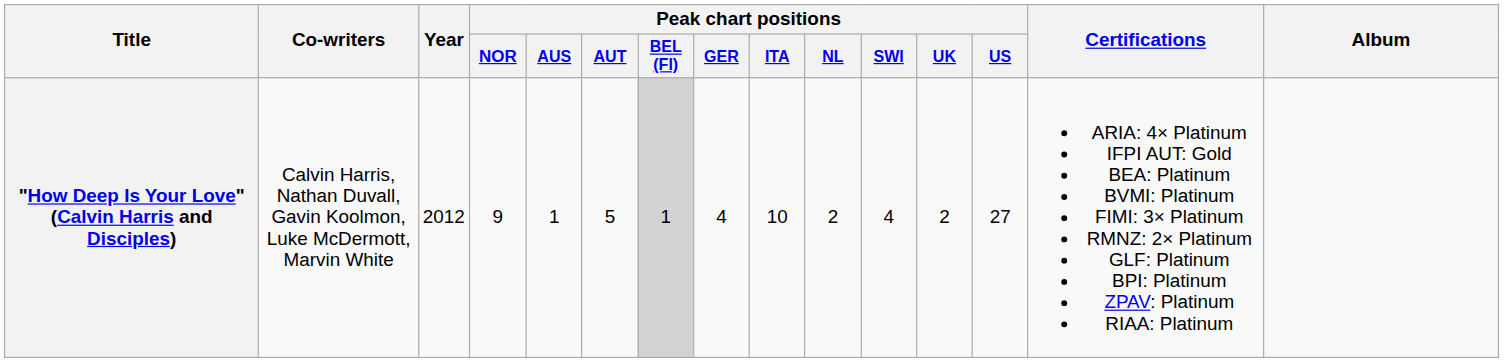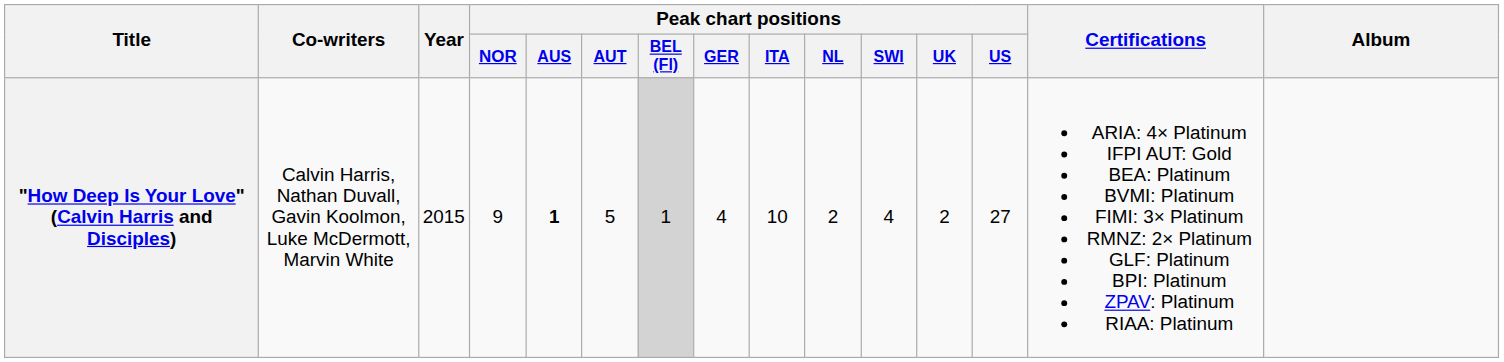 <table class="wikitable plainrowheaders" style="text-align:center;" border="1">
 <tr>
 <th scope="col" rowspan="2" style="width:13em;">Title</th>
 <th scope="col" rowspan="2" style="width:8em;">Co-writers</th>
 <th scope="col" rowspan="2" style="width:1em;">Year</th>
 <th scope="col" colspan="10">Peak chart positions</th>
 <th scope="col" rowspan="2" style="width:12em;"><a href='#'>Certifications</a></th>
 <th scope="col" rowspan="2" style="width:12em;">Album</th>
 </tr>
 <tr>
 <th scope="col" style="width:2.9em;font-size:90%;"><a href='#'>NOR</a></th>
 <th scope="col" style="width:3em;font-size:85%;"><a href='#'>AUS</a></th>
 <th scope="col" style="width:3em;font-size:85%;"><a href='#'>AUT</a></th>
 <th scope="col" style="width:3em;font-size:85%;"><a href='#'>BEL (Fl)</a></th>
 <th scope="col" style="width:3em;font-size:85%;"><a href='#'>GER</a></th>
 <th scope="col" style="width:3em;font-size:85%;"><a href='#'>ITA</a></th>
 <th scope="col" style="width:3em;font-size:85%;"><a href='#'>NL</a><br></th>
 <th scope="col" style="width:3em;font-size:85%;"><a href='#'>SWI</a></th>
 <th scope="col" style="width:3em;font-size:85%;"><a href='#'>UK</a></th>
 <th scope="col" style="width:3em;font-size:85%;"><a href='#'>US</a></th>
 </tr>
 <tr>
 <th scope="row">"<a href='#'>How Deep Is Your Love</a>"<br><span>(<a href='#'>Calvin Harris</a> and <a href='#'>Disciples</a>)</span></th>
 <td>Calvin Harris, Nathan Duvall, Gavin Koolmon, Luke McDermott, Marvin White</td>
-<td>2012</td>
+<td>2015</td>
 <td>9</td>
-<td>1</td>
+<td><strong>1</strong></td>
 <td>5</td>
 <td style="background: lightgrey;">1</td>
 <td>4</td>
 <td>10</td>
 <td>2</td>
 <td>4</td>
 <td>2</td>
 <td>27</td>
 <td><br><ul><li>ARIA: 4× Platinum</li><li>IFPI AUT: Gold</li><li>BEA: Platinum</li><li>BVMI: Platinum</li><li>FIMI: 3× Platinum</li><li>RMNZ: 2× Platinum</li><li>GLF: Platinum</li><li>BPI: Platinum</li><li><a href='#'>ZPAV</a>: Platinum</li><li>RIAA: Platinum</li></ul></td>
 <td></td>
 </tr>
 </table>
